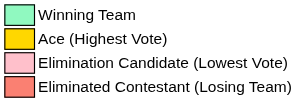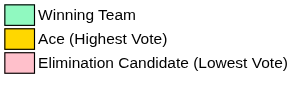 <table class="toccolours" style="font-size: 85%; white-space: nowrap">
 <tr>
 <td style="background:#90F9C0; border: 1px solid black;">      </td>
 <td>Winning Team</td>
 </tr>
 <tr>
 <td style="background:gold; border: 1px solid black;">      </td>
 <td>Ace (Highest Vote)</td>
 </tr>
 <tr>
 <td style="background:pink; border: 1px solid black;">      </td>
 <td>Elimination Candidate (Lowest Vote)</td>
 </tr>
-<tr>
-<td style="background:salmon; border: 1px solid black;">      </td>
-<td>Eliminated Contestant (Losing Team)</td>
-</tr>
 </table>
